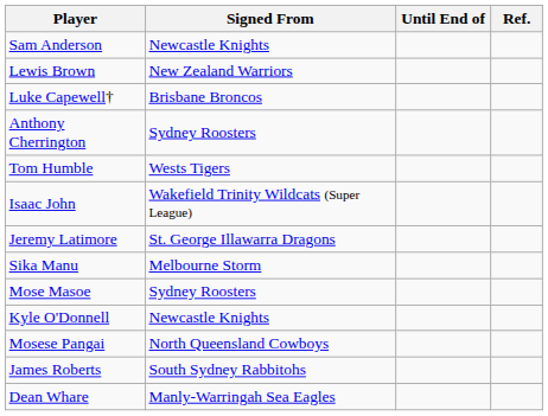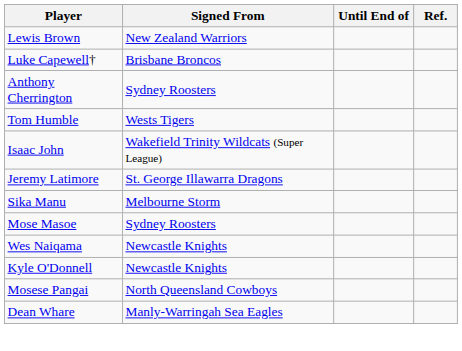 <table class="wikitable" style="font-size:90%">
 <tr bgcolor="#efefef">
 <th width="120">Player</th>
 <th width="220">Signed From</th>
 <th width="80">Until End of</th>
 <th width="40">Ref.</th>
-</tr>
-<tr>
-<td><a href='#'>Sam Anderson</a></td>
-<td> <a href='#'>Newcastle Knights</a></td>
-<td></td>
-<td></td>
 </tr>
 <tr>
 <td><a href='#'>Lewis Brown</a></td>
 <td> <a href='#'>New Zealand Warriors</a></td>
 <td></td>
 <td></td>
 </tr>
 <tr>
 <td><a href='#'>Luke Capewell</a>†</td>
 <td> <a href='#'>Brisbane Broncos</a></td>
 <td></td>
 <td></td>
 </tr>
 <tr>
 <td><a href='#'>Anthony Cherrington</a></td>
 <td> <a href='#'>Sydney Roosters</a></td>
 <td></td>
 <td></td>
 </tr>
 <tr>
 <td><a href='#'>Tom Humble</a></td>
 <td> <a href='#'>Wests Tigers</a></td>
 <td></td>
 <td></td>
 </tr>
 <tr>
 <td><a href='#'>Isaac John</a></td>
 <td> <a href='#'>Wakefield Trinity Wildcats</a> <small>(Super League)</small></td>
 <td></td>
 <td></td>
 </tr>
 <tr>
 <td><a href='#'>Jeremy Latimore</a></td>
 <td> <a href='#'>St. George Illawarra Dragons</a></td>
 <td></td>
 <td></td>
 </tr>
 <tr>
 <td><a href='#'>Sika Manu</a></td>
 <td> <a href='#'>Melbourne Storm</a></td>
 <td></td>
 <td></td>
 </tr>
 <tr>
 <td><a href='#'>Mose Masoe</a></td>
 <td> <a href='#'>Sydney Roosters</a></td>
 <td></td>
 <td></td>
 </tr>
 <tr>
+<td><a href='#'>Wes Naiqama</a></td>
+<td> <a href='#'>Newcastle Knights</a></td>
+<td></td>
+<td></td>
+</tr>
+<tr>
 <td><a href='#'>Kyle O'Donnell</a></td>
 <td> <a href='#'>Newcastle Knights</a></td>
 <td></td>
 <td></td>
 </tr>
 <tr>
 <td><a href='#'>Mosese Pangai</a></td>
 <td> <a href='#'>North Queensland Cowboys</a></td>
 <td></td>
 <td></td>
 </tr>
 <tr>
-<td><a href='#'>James Roberts</a></td>
-<td> <a href='#'>South Sydney Rabbitohs</a></td>
-<td></td>
-<td></td>
-</tr>
-<tr>
 <td><a href='#'>Dean Whare</a></td>
 <td> <a href='#'>Manly-Warringah Sea Eagles</a></td>
 <td></td>
 <td></td>
 </tr>
 </table>
